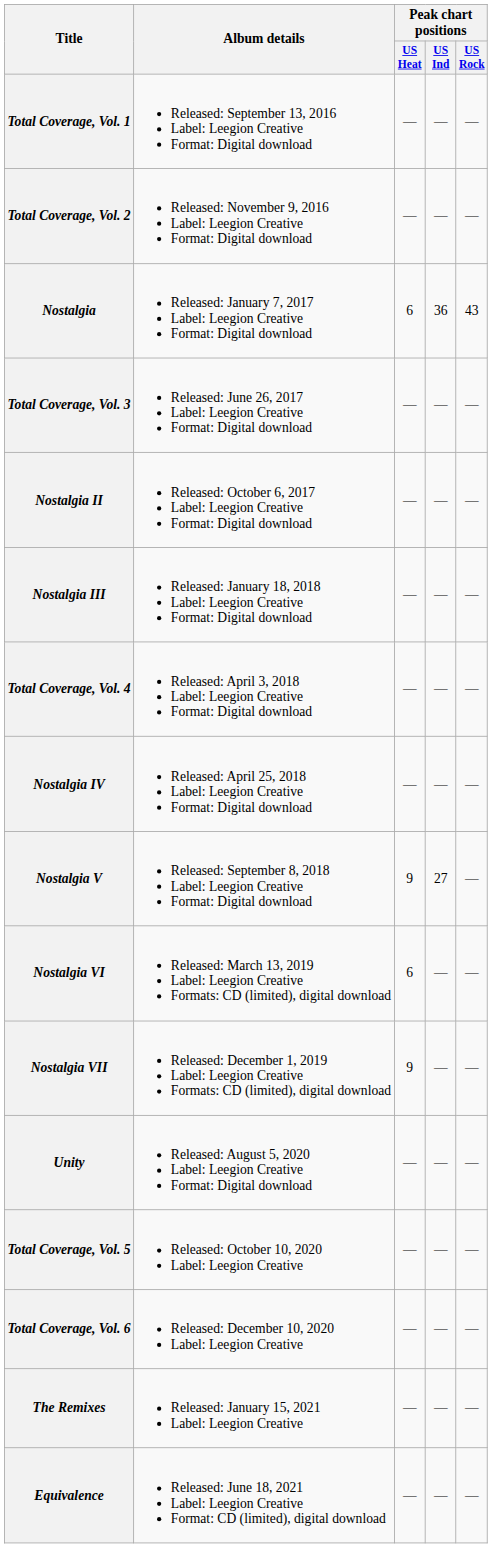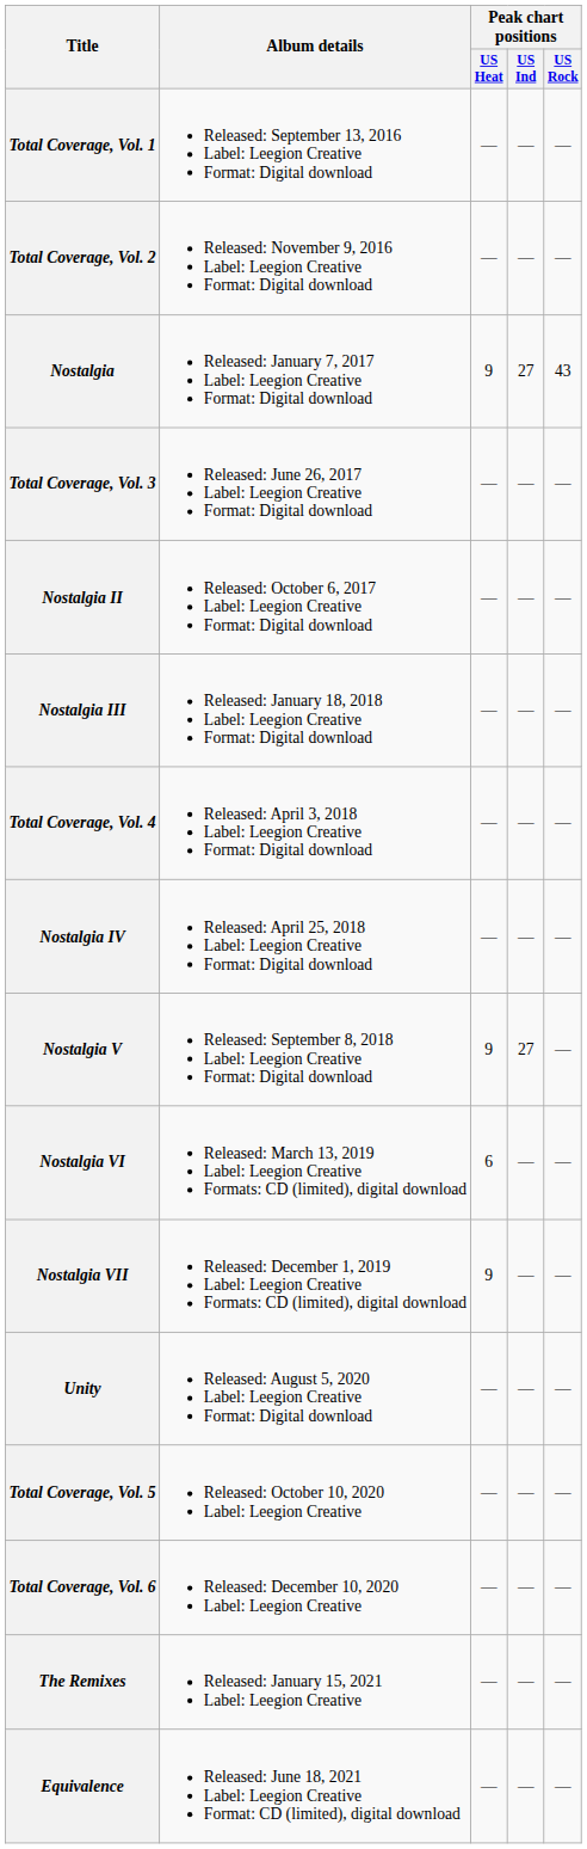 <table class="wikitable plainrowheaders">
 <tr>
 <th scope="col" rowspan="2">Title</th>
 <th scope="col" rowspan="2">Album details</th>
 <th scope="col" colspan="3">Peak chart positions</th>
 </tr>
 <tr>
 <th scope="col" style="width:30px;font-size:85%"><a href='#'>US<br>Heat</a><br></th>
 <th scope="col" style="width:30px;font-size:85%"><a href='#'>US<br>Ind</a><br></th>
 <th scope="col" style="width:30px;font-size:85%"><a href='#'>US<br>Rock</a><br></th>
 </tr>
 <tr>
 <th scope="row"><em>Total Coverage, Vol. 1</em></th>
 <td><br><ul><li>Released: September 13, 2016</li><li>Label: Leegion Creative</li><li>Format: Digital download</li></ul></td>
 <td align="center">—</td>
 <td align="center">—</td>
 <td align="center">—</td>
 </tr>
 <tr>
 <th scope="row"><em>Total Coverage, Vol. 2</em></th>
 <td><br><ul><li>Released: November 9, 2016</li><li>Label: Leegion Creative</li><li>Format: Digital download</li></ul></td>
 <td align="center">—</td>
 <td align="center">—</td>
 <td align="center">—</td>
 </tr>
 <tr>
 <th scope="row"><em>Nostalgia</em></th>
 <td><br><ul><li>Released: January 7, 2017</li><li>Label: Leegion Creative</li><li>Format: Digital download</li></ul></td>
-<td align="center">6</td>
-<td align="center">36</td>
+<td align="center">9</td>
+<td align="center">27</td>
 <td align="center">43</td>
 </tr>
 <tr>
 <th scope="row"><em>Total Coverage, Vol. 3</em></th>
 <td><br><ul><li>Released: June 26, 2017</li><li>Label: Leegion Creative</li><li>Format: Digital download</li></ul></td>
 <td align="center">—</td>
 <td align="center">—</td>
 <td align="center">—</td>
 </tr>
 <tr>
 <th scope="row"><em>Nostalgia II</em></th>
 <td><br><ul><li>Released: October 6, 2017</li><li>Label: Leegion Creative</li><li>Format: Digital download</li></ul></td>
 <td align="center">—</td>
 <td align="center">—</td>
 <td align="center">—</td>
 </tr>
 <tr>
 <th scope="row"><em>Nostalgia III</em></th>
 <td><br><ul><li>Released: January 18, 2018</li><li>Label: Leegion Creative</li><li>Format: Digital download</li></ul></td>
 <td align="center">—</td>
 <td align="center">—</td>
 <td align="center">—</td>
 </tr>
 <tr>
 <th scope="row"><em>Total Coverage, Vol. 4</em></th>
 <td><br><ul><li>Released: April 3, 2018</li><li>Label: Leegion Creative</li><li>Format: Digital download</li></ul></td>
 <td align="center">—</td>
 <td align="center">—</td>
 <td align="center">—</td>
 </tr>
 <tr>
 <th scope="row"><em>Nostalgia IV</em></th>
 <td><br><ul><li>Released: April 25, 2018</li><li>Label: Leegion Creative</li><li>Format: Digital download</li></ul></td>
 <td align="center">—</td>
 <td align="center">—</td>
 <td align="center">—</td>
 </tr>
 <tr>
 <th scope="row"><em>Nostalgia V</em></th>
 <td><br><ul><li>Released: September 8, 2018</li><li>Label: Leegion Creative</li><li>Format: Digital download</li></ul></td>
 <td align="center">9</td>
 <td align="center">27</td>
 <td align="center">—</td>
 </tr>
 <tr>
 <th scope="row"><em>Nostalgia VI</em></th>
 <td><br><ul><li>Released: March 13, 2019</li><li>Label: Leegion Creative</li><li>Formats: CD (limited), digital download</li></ul></td>
 <td align="center">6</td>
 <td align="center">—</td>
 <td align="center">—</td>
 </tr>
 <tr>
 <th scope="row"><em>Nostalgia VII</em></th>
 <td><br><ul><li>Released: December 1, 2019</li><li>Label: Leegion Creative</li><li>Formats: CD (limited), digital download</li></ul></td>
 <td align="center">9</td>
 <td align="center">—</td>
 <td align="center">—</td>
 </tr>
 <tr>
 <th scope="row"><em>Unity</em></th>
 <td><br><ul><li>Released: August 5, 2020</li><li>Label: Leegion Creative</li><li>Format: Digital download</li></ul></td>
 <td align="center">—</td>
 <td align="center">—</td>
 <td align="center">—</td>
 </tr>
 <tr>
 <th scope="row"><em>Total Coverage, Vol. 5</em></th>
 <td><br><ul><li>Released: October 10, 2020</li><li>Label: Leegion Creative</li></ul></td>
 <td align="center">—</td>
 <td align="center">—</td>
 <td align="center">—</td>
 </tr>
 <tr>
 <th scope="row"><em>Total Coverage, Vol. 6</em></th>
 <td><br><ul><li>Released: December 10, 2020</li><li>Label: Leegion Creative</li></ul></td>
 <td align="center">—</td>
 <td align="center">—</td>
 <td align="center">—</td>
 </tr>
 <tr>
 <th scope="row"><em>The Remixes</em></th>
 <td><br><ul><li>Released: January 15, 2021</li><li>Label: Leegion Creative</li></ul></td>
 <td align="center">—</td>
 <td align="center">—</td>
 <td align="center">—</td>
 </tr>
 <tr>
 <th scope="row"><em>Equivalence</em></th>
 <td><br><ul><li>Released: June 18, 2021</li><li>Label: Leegion Creative</li><li>Format: CD (limited), digital download</li></ul></td>
 <td align="center">—</td>
 <td align="center">—</td>
 <td align="center">—</td>
 </tr>
 </table>
